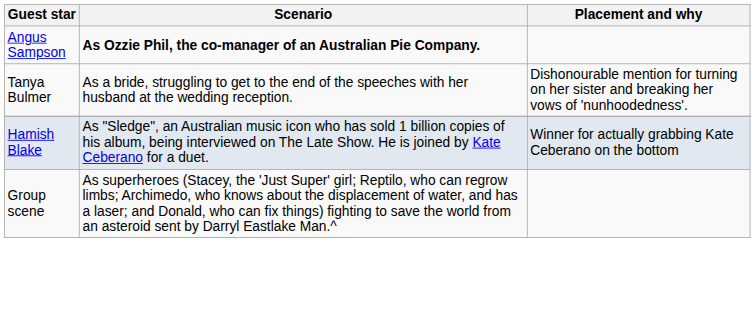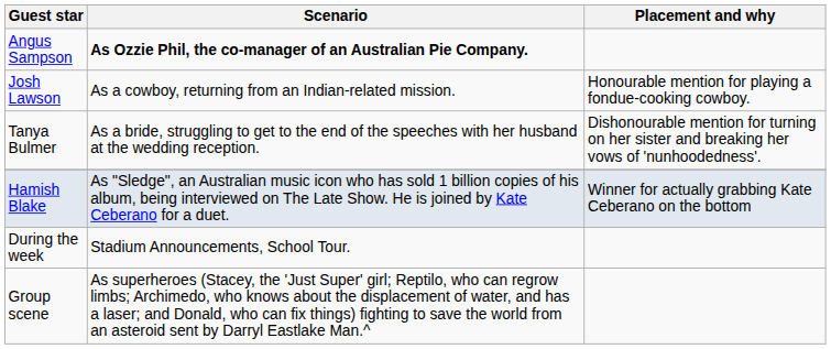 <table class="wikitable">
 <tr>
 <th>Guest star</th>
 <th>Scenario</th>
 <th>Placement and why</th>
 </tr>
 <tr>
 <td><a href='#'>Angus Sampson</a></td>
 <td><strong>As Ozzie Phil, the co-manager of an Australian Pie Company.</strong></td>
 <td></td>
+</tr>
+<tr>
+<td><a href='#'>Josh Lawson</a></td>
+<td>As a cowboy, returning from an Indian-related mission.</td>
+<td>Honourable mention for playing a fondue-cooking cowboy.</td>
 </tr>
 <tr>
 <td>Tanya Bulmer</td>
 <td>As a bride, struggling to get to the end of the speeches with her husband at the wedding reception.</td>
 <td>Dishonourable mention for turning on her sister and breaking her vows of 'nunhoodedness'.</td>
 </tr>
 <tr>
 </tr>
 <tr style="background:#E1E8EF;">
 <td><a href='#'>Hamish Blake</a></td>
 <td>As "Sledge", an Australian music icon who has sold 1 billion copies of his album, being interviewed on The Late Show. He is joined by <a href='#'>Kate Ceberano</a> for a duet.</td>
 <td>Winner for actually grabbing Kate Ceberano on the bottom</td>
 </tr>
 <tr>
+<td>During the week</td>
+<td>Stadium Announcements, School Tour.</td>
+<td></td>
+</tr>
+<tr>
 <td>Group scene</td>
 <td>As superheroes (Stacey, the 'Just Super' girl; Reptilo, who can regrow limbs; Archimedo, who knows about the displacement of water, and has a laser; and Donald, who can fix things) fighting to save the world from an asteroid sent by Darryl Eastlake Man.^</td>
 <td></td>
 </tr>
 </table>
